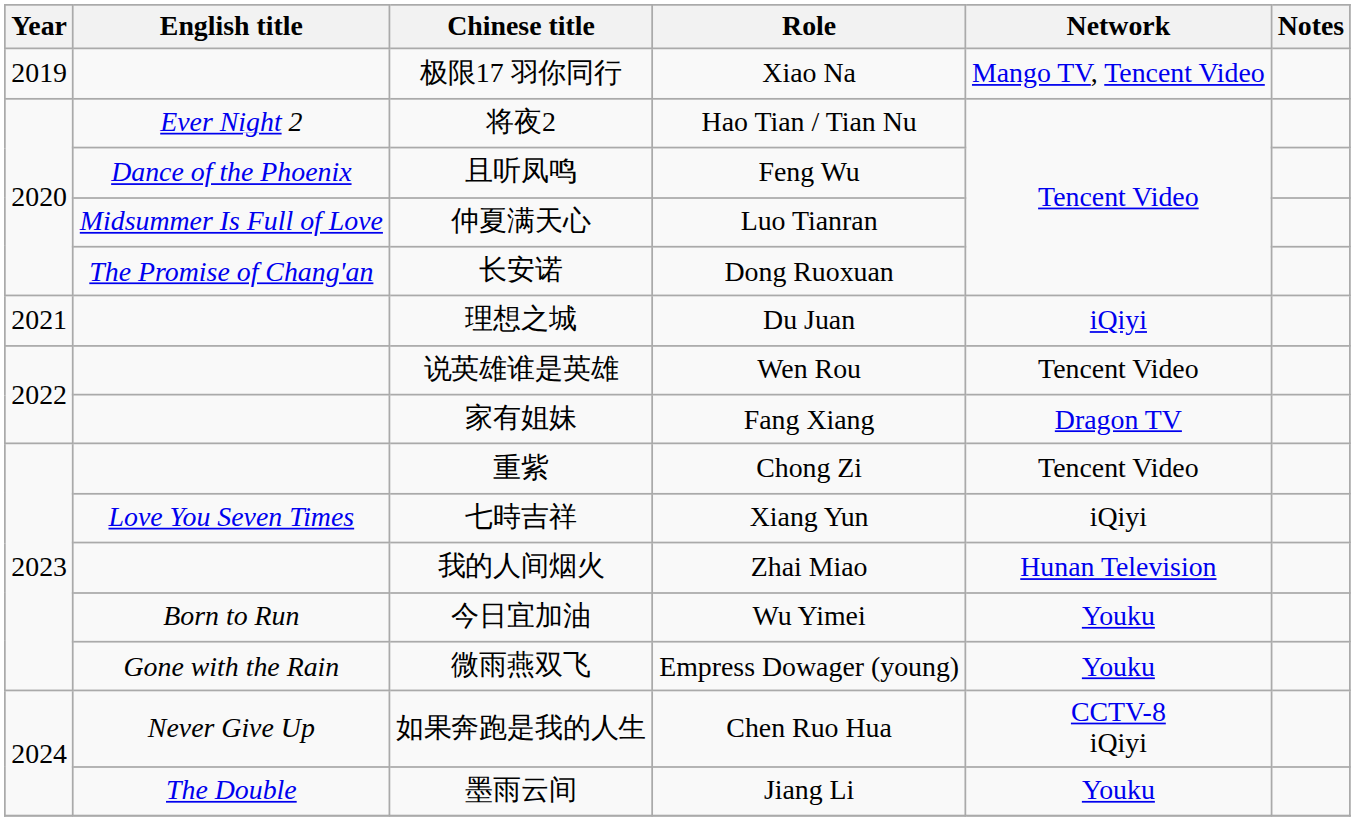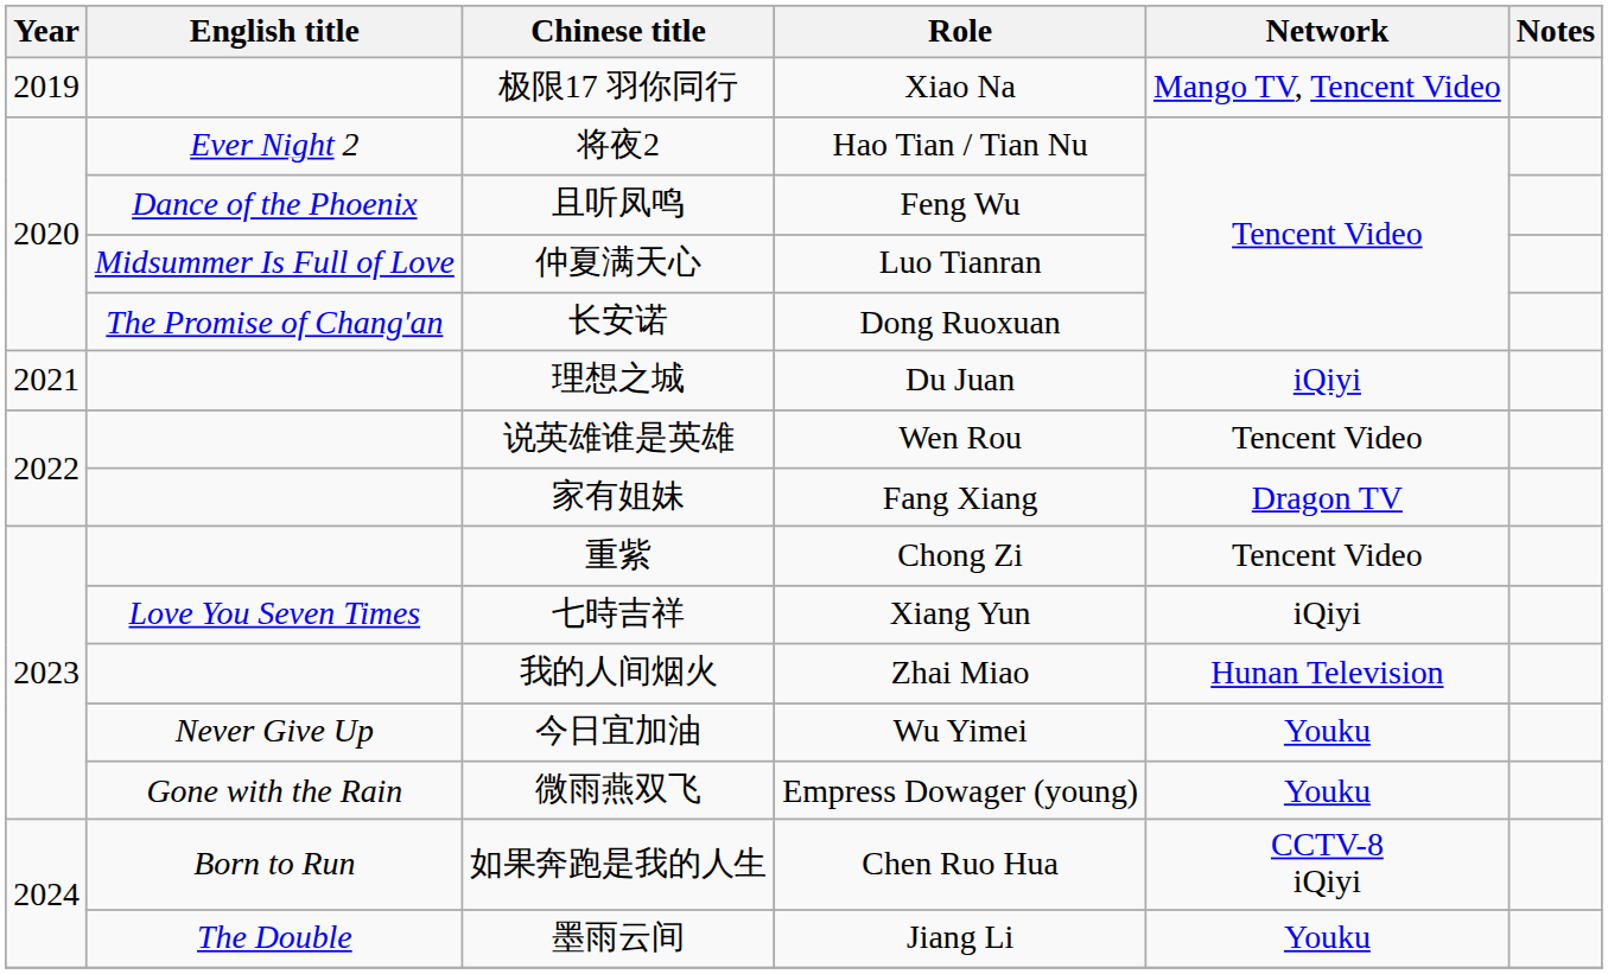 <table class=wikitable style=text-align:center>
 <tr>
 <th>Year</th>
 <th>English title</th>
 <th>Chinese title</th>
 <th>Role</th>
 <th>Network</th>
 <th>Notes</th>
 </tr>
 <tr>
 <td>2019</td>
 <td><em></em></td>
 <td>极限17 羽你同行</td>
 <td>Xiao Na</td>
 <td><a href='#'>Mango TV</a>, <a href='#'>Tencent Video</a></td>
 <td></td>
 </tr>
 <tr>
 <td rowspan=4>2020</td>
 <td><em><a href='#'>Ever Night</a> 2</em></td>
 <td>将夜2</td>
 <td>Hao Tian / Tian Nu</td>
 <td rowspan=4><a href='#'>Tencent Video</a></td>
 <td></td>
 </tr>
 <tr>
 <td><em><a href='#'>Dance of the Phoenix</a></em></td>
 <td>且听凤鸣</td>
 <td>Feng Wu</td>
 <td></td>
 </tr>
 <tr>
 <td><em><a href='#'>Midsummer Is Full of Love</a></em></td>
 <td>仲夏满天心</td>
 <td>Luo Tianran</td>
 <td></td>
 </tr>
 <tr>
 <td><em><a href='#'>The Promise of Chang'an</a></em></td>
 <td>长安诺</td>
 <td>Dong Ruoxuan</td>
 <td></td>
 </tr>
 <tr>
 <td>2021</td>
 <td><em></em></td>
 <td>理想之城</td>
 <td>Du Juan</td>
 <td><a href='#'>iQiyi</a></td>
 <td></td>
 </tr>
 <tr>
 <td rowspan=2>2022</td>
 <td><em></em></td>
 <td>说英雄谁是英雄</td>
 <td>Wen Rou</td>
 <td>Tencent Video</td>
 <td></td>
 </tr>
 <tr>
 <td><em></em></td>
 <td>家有姐妹</td>
 <td>Fang Xiang</td>
 <td><a href='#'>Dragon TV</a></td>
 <td></td>
 </tr>
 <tr>
 <td rowspan="5">2023</td>
 <td><em></em></td>
 <td>重紫</td>
 <td>Chong Zi</td>
 <td>Tencent Video</td>
 <td></td>
 </tr>
 <tr>
 <td><em><a href='#'>Love You Seven Times</a></em></td>
 <td>七時吉祥</td>
 <td>Xiang Yun</td>
 <td>iQiyi</td>
 <td></td>
 </tr>
 <tr>
 <td><em></em></td>
 <td>我的人间烟火</td>
 <td>Zhai Miao</td>
 <td><a href='#'>Hunan Television</a></td>
 <td></td>
 </tr>
 <tr>
-<td><em>Born to Run</em></td>
+<td><em>Never Give Up</em></td>
 <td>今日宜加油</td>
 <td>Wu Yimei</td>
 <td><a href='#'>Youku</a></td>
 <td></td>
 </tr>
 <tr>
 <td><em>Gone with the Rain</em></td>
 <td>微雨燕双飞</td>
 <td>Empress Dowager (young)</td>
 <td><a href='#'>Youku</a></td>
 <td></td>
 </tr>
 <tr>
 <td rowspan="2">2024</td>
-<td><em>Never Give Up</em></td>
+<td><em>Born to Run</em></td>
 <td>如果奔跑是我的人生</td>
 <td>Chen Ruo Hua</td>
 <td><a href='#'>CCTV-8</a><br>iQiyi</td>
 <td></td>
 </tr>
 <tr>
 <td><em><a href='#'>The Double</a></em></td>
 <td>墨雨云间</td>
 <td>Jiang Li</td>
 <td><a href='#'>Youku</a></td>
 <td></td>
 </tr>
 <tr>
 </tr>
 </table>
